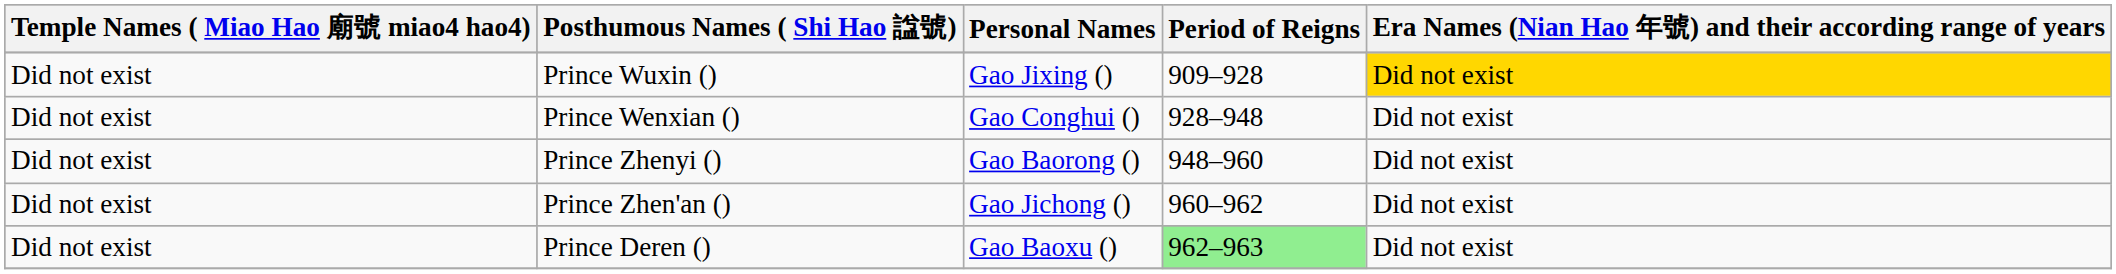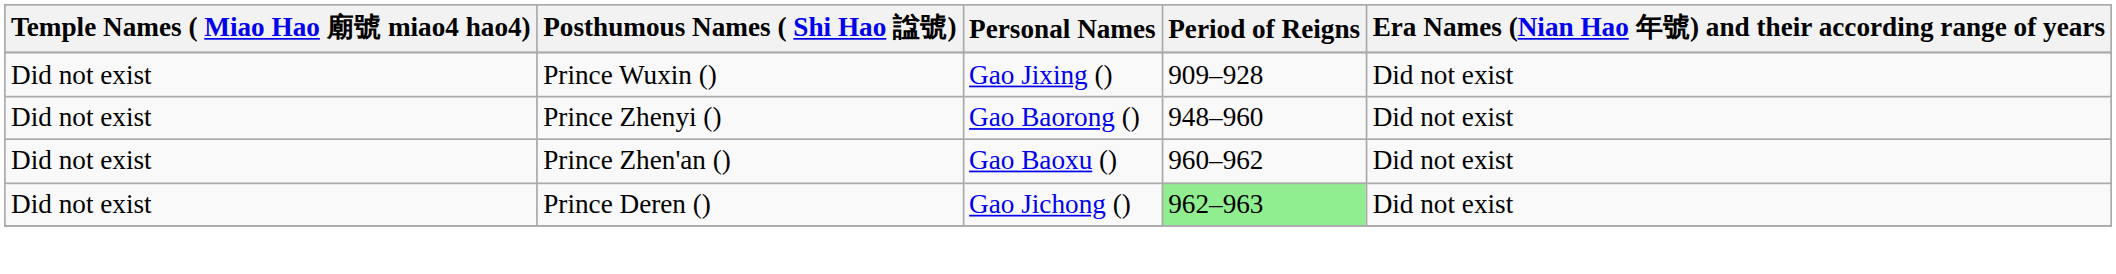 <table class="wikitable">
 <tr>
 <th>Temple Names ( <a href='#'>Miao Hao</a> 廟號 miao4 hao4)</th>
 <th>Posthumous Names ( <a href='#'>Shi Hao</a> 諡號)</th>
 <th>Personal Names</th>
 <th>Period of Reigns</th>
 <th>Era Names (<a href='#'>Nian Hao</a> 年號) and their according range of years</th>
 </tr>
 <tr>
 </tr>
 <tr>
 <td>Did not exist</td>
 <td>Prince Wuxin ()</td>
 <td><a href='#'>Gao Jixing</a> ()</td>
 <td>909–928</td>
-<td style="background: gold;">Did not exist</td>
-</tr>
-<tr>
-<td>Did not exist</td>
-<td>Prince Wenxian ()</td>
-<td><a href='#'>Gao Conghui</a> ()</td>
-<td>928–948</td>
 <td>Did not exist</td>
 </tr>
 <tr>
 <td>Did not exist</td>
 <td>Prince Zhenyi ()</td>
 <td><a href='#'>Gao Baorong</a> ()</td>
 <td>948–960</td>
 <td>Did not exist</td>
 </tr>
 <tr>
 <td>Did not exist</td>
 <td>Prince Zhen'an ()</td>
-<td><a href='#'>Gao Jichong</a> ()</td>
+<td><a href='#'>Gao Baoxu</a> ()</td>
 <td>960–962</td>
 <td>Did not exist</td>
 </tr>
 <tr>
 <td>Did not exist</td>
 <td>Prince Deren ()</td>
-<td><a href='#'>Gao Baoxu</a> ()</td>
+<td><a href='#'>Gao Jichong</a> ()</td>
 <td style="background: lightgreen;">962–963</td>
 <td>Did not exist</td>
 </tr>
 <tr>
 </tr>
 </table>
